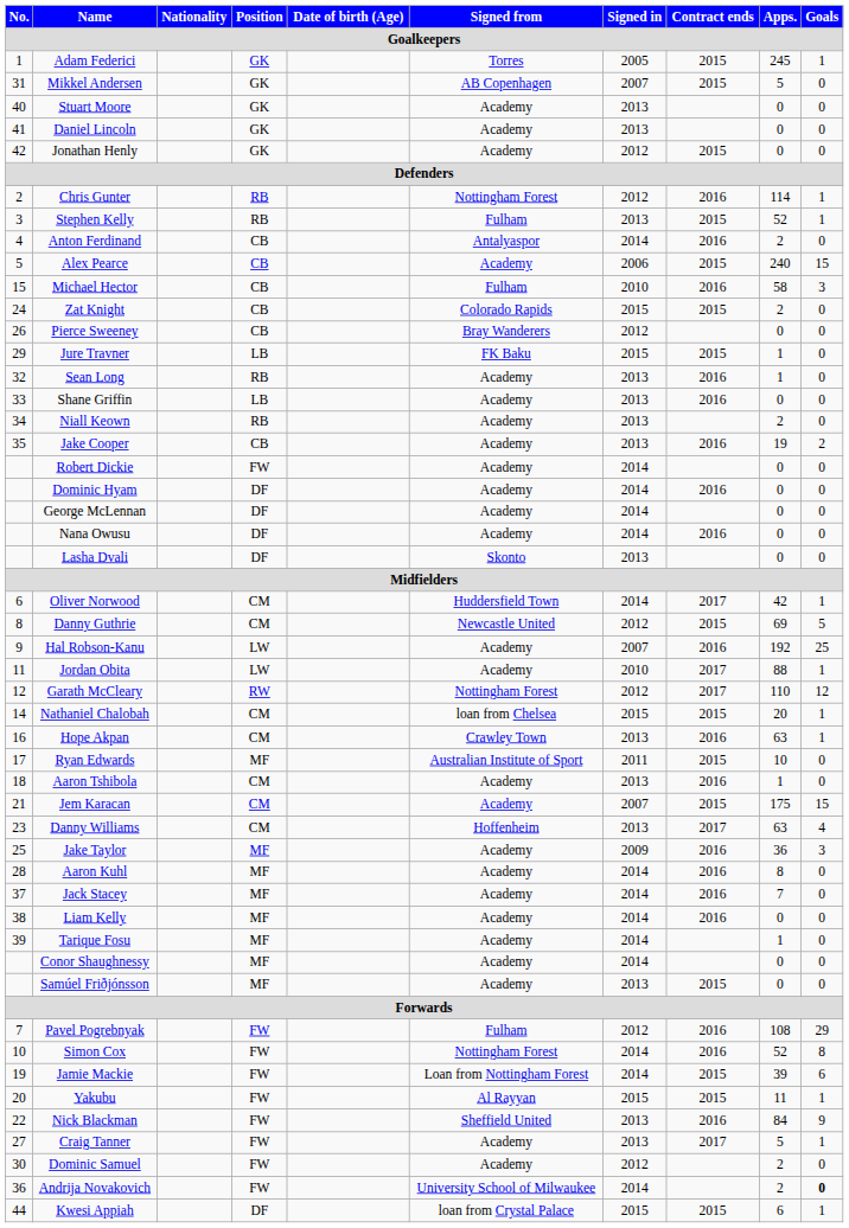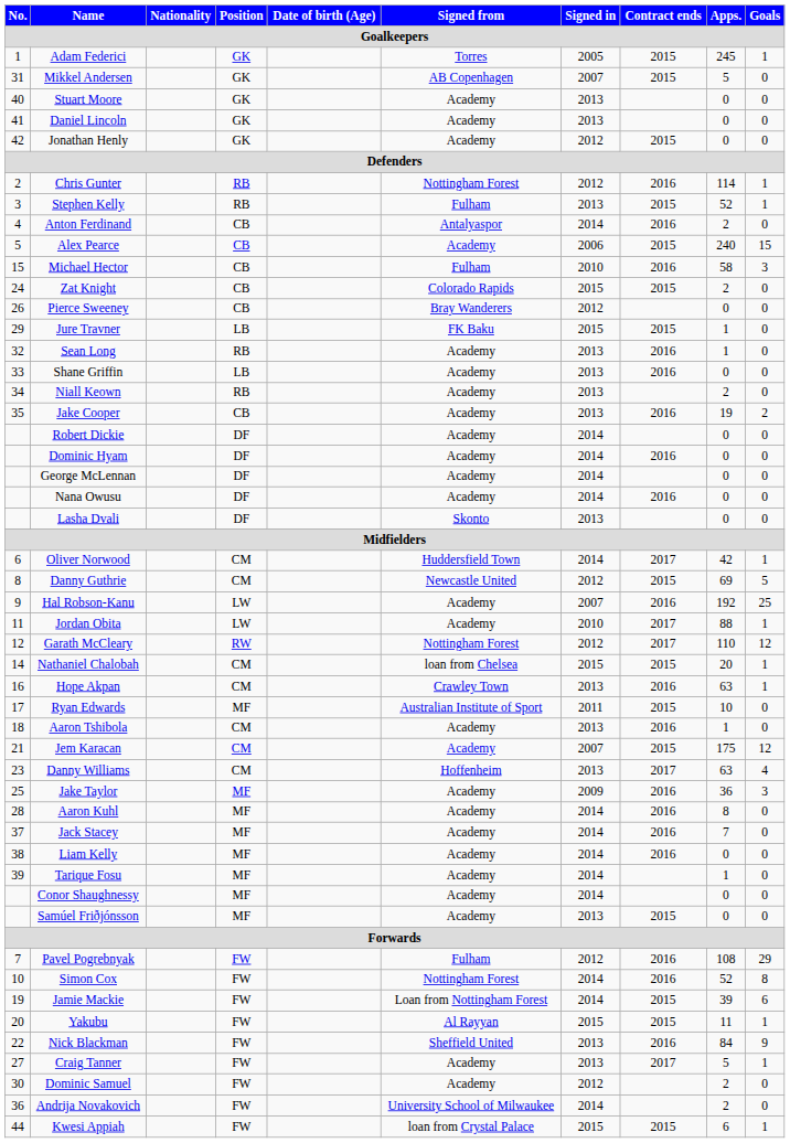 <table class="wikitable" style="text-align:center; font-size:90%; width:100%">
 <tr>
 <th style="background:#00f; color:white; text-align:center;">No.</th>
 <th style="background:#00f; color:white; text-align:center;">Name</th>
 <th style="background:#00f; color:white; text-align:center;">Nationality</th>
 <th style="background:#00f; color:white; text-align:center;">Position</th>
 <th style="background:#00f; color:white; text-align:center;">Date of birth (Age)</th>
 <th style="background:#00f; color:white; text-align:center;">Signed from</th>
 <th style="background:#00f; color:white; text-align:center;">Signed in</th>
 <th style="background:#00f; color:white; text-align:center;">Contract ends</th>
 <th style="background:#00f; color:white; text-align:center;">Apps.</th>
 <th style="background:#00f; color:white; text-align:center;">Goals</th>
 </tr>
 <tr>
 <th colspan="11"  style="background:#dcdcdc; text-align:center;">Goalkeepers</th>
 </tr>
 <tr>
 <td>1</td>
 <td><a href='#'>Adam Federici</a></td>
 <td></td>
 <td><a href='#'>GK</a></td>
 <td></td>
 <td><a href='#'>Torres</a></td>
 <td>2005</td>
 <td>2015</td>
 <td>245</td>
 <td>1</td>
 </tr>
 <tr>
 <td>31</td>
 <td><a href='#'>Mikkel Andersen</a></td>
 <td></td>
 <td>GK</td>
 <td></td>
 <td><a href='#'>AB Copenhagen</a></td>
 <td>2007</td>
 <td>2015</td>
 <td>5</td>
 <td>0</td>
 </tr>
 <tr>
 <td>40</td>
 <td><a href='#'>Stuart Moore</a></td>
 <td></td>
 <td>GK</td>
 <td></td>
 <td>Academy</td>
 <td>2013</td>
 <td></td>
 <td>0</td>
 <td>0</td>
 </tr>
 <tr>
 <td>41</td>
 <td><a href='#'>Daniel Lincoln</a></td>
 <td></td>
 <td>GK</td>
 <td></td>
 <td>Academy</td>
 <td>2013</td>
 <td></td>
 <td>0</td>
 <td>0</td>
 </tr>
 <tr>
 <td>42</td>
 <td>Jonathan Henly</td>
 <td></td>
 <td>GK</td>
 <td></td>
 <td>Academy</td>
 <td>2012</td>
 <td>2015</td>
 <td>0</td>
 <td>0</td>
 </tr>
 <tr>
 <th colspan="11"  style="background:#dcdcdc; text-align:center;">Defenders</th>
 </tr>
 <tr>
 <td>2</td>
 <td><a href='#'>Chris Gunter</a></td>
 <td></td>
 <td><a href='#'>RB</a></td>
 <td></td>
 <td><a href='#'>Nottingham Forest</a></td>
 <td>2012</td>
 <td>2016</td>
 <td>114</td>
 <td>1</td>
 </tr>
 <tr>
 <td>3</td>
 <td><a href='#'>Stephen Kelly</a></td>
 <td></td>
 <td>RB</td>
 <td></td>
 <td><a href='#'>Fulham</a></td>
 <td>2013</td>
 <td>2015</td>
 <td>52</td>
 <td>1</td>
 </tr>
 <tr>
 <td>4</td>
 <td><a href='#'>Anton Ferdinand</a></td>
 <td></td>
 <td>CB</td>
 <td></td>
 <td><a href='#'>Antalyaspor</a></td>
 <td>2014</td>
 <td>2016</td>
 <td>2</td>
 <td>0</td>
 </tr>
 <tr>
 <td>5</td>
 <td><a href='#'>Alex Pearce</a></td>
 <td></td>
 <td><a href='#'>CB</a></td>
 <td></td>
 <td><a href='#'>Academy</a></td>
 <td>2006</td>
 <td>2015</td>
 <td>240</td>
 <td>15</td>
 </tr>
 <tr>
 <td>15</td>
 <td><a href='#'>Michael Hector</a></td>
 <td></td>
 <td>CB</td>
 <td></td>
 <td><a href='#'>Fulham</a></td>
 <td>2010</td>
 <td>2016</td>
 <td>58</td>
 <td>3</td>
 </tr>
 <tr>
 <td>24</td>
 <td><a href='#'>Zat Knight</a></td>
 <td></td>
 <td>CB</td>
 <td></td>
 <td><a href='#'>Colorado Rapids</a></td>
 <td>2015</td>
 <td>2015</td>
 <td>2</td>
 <td>0</td>
 </tr>
 <tr>
 <td>26</td>
 <td><a href='#'>Pierce Sweeney</a></td>
 <td></td>
 <td>CB</td>
 <td></td>
 <td><a href='#'>Bray Wanderers</a></td>
 <td>2012</td>
 <td></td>
 <td>0</td>
 <td>0</td>
 </tr>
 <tr>
 <td>29</td>
 <td><a href='#'>Jure Travner</a></td>
 <td></td>
 <td>LB</td>
 <td></td>
 <td><a href='#'>FK Baku</a></td>
 <td>2015</td>
 <td>2015</td>
 <td>1</td>
 <td>0</td>
 </tr>
 <tr>
 <td>32</td>
 <td><a href='#'>Sean Long</a></td>
 <td></td>
 <td>RB</td>
 <td></td>
 <td>Academy</td>
 <td>2013</td>
 <td>2016</td>
 <td>1</td>
 <td>0</td>
 </tr>
 <tr>
 <td>33</td>
 <td>Shane Griffin</td>
 <td></td>
 <td>LB</td>
 <td></td>
 <td>Academy</td>
 <td>2013</td>
 <td>2016</td>
 <td>0</td>
 <td>0</td>
 </tr>
 <tr>
 <td>34</td>
 <td><a href='#'>Niall Keown</a></td>
 <td></td>
 <td>RB</td>
 <td></td>
 <td>Academy</td>
 <td>2013</td>
 <td></td>
 <td>2</td>
 <td>0</td>
 </tr>
 <tr>
 <td>35</td>
 <td><a href='#'>Jake Cooper</a></td>
 <td></td>
 <td>CB</td>
 <td></td>
 <td>Academy</td>
 <td>2013</td>
 <td>2016</td>
 <td>19</td>
 <td>2</td>
 </tr>
 <tr>
 <td></td>
 <td><a href='#'>Robert Dickie</a></td>
 <td></td>
-<td>FW</td>
+<td>DF</td>
 <td></td>
 <td>Academy</td>
 <td>2014</td>
 <td></td>
 <td>0</td>
 <td>0</td>
 </tr>
 <tr>
 <td></td>
 <td><a href='#'>Dominic Hyam</a></td>
 <td></td>
 <td>DF</td>
 <td></td>
 <td>Academy</td>
 <td>2014</td>
 <td>2016</td>
 <td>0</td>
 <td>0</td>
 </tr>
 <tr>
 <td></td>
 <td>George McLennan</td>
 <td></td>
 <td>DF</td>
 <td></td>
 <td>Academy</td>
 <td>2014</td>
 <td></td>
 <td>0</td>
 <td>0</td>
 </tr>
 <tr>
 <td></td>
 <td>Nana Owusu</td>
 <td></td>
 <td>DF</td>
 <td></td>
 <td>Academy</td>
 <td>2014</td>
 <td>2016</td>
 <td>0</td>
 <td>0</td>
 </tr>
 <tr>
 <td></td>
 <td><a href='#'>Lasha Dvali</a></td>
 <td></td>
 <td>DF</td>
 <td></td>
 <td><a href='#'>Skonto</a></td>
 <td>2013</td>
 <td></td>
 <td>0</td>
 <td>0</td>
 </tr>
 <tr>
 <th colspan="11"  style="background:#dcdcdc; text-align:center;">Midfielders</th>
 </tr>
 <tr>
 <td>6</td>
 <td><a href='#'>Oliver Norwood</a></td>
 <td></td>
 <td>CM</td>
 <td></td>
 <td><a href='#'>Huddersfield Town</a></td>
 <td>2014</td>
 <td>2017</td>
 <td>42</td>
 <td>1</td>
 </tr>
 <tr>
 <td>8</td>
 <td><a href='#'>Danny Guthrie</a></td>
 <td></td>
 <td>CM</td>
 <td></td>
 <td><a href='#'>Newcastle United</a></td>
 <td>2012</td>
 <td>2015</td>
 <td>69</td>
 <td>5</td>
 </tr>
 <tr>
 <td>9</td>
 <td><a href='#'>Hal Robson-Kanu</a></td>
 <td></td>
 <td>LW</td>
 <td></td>
 <td>Academy</td>
 <td>2007</td>
 <td>2016</td>
 <td>192</td>
 <td>25</td>
 </tr>
 <tr>
 <td>11</td>
 <td><a href='#'>Jordan Obita</a></td>
 <td></td>
 <td>LW</td>
 <td></td>
 <td>Academy</td>
 <td>2010</td>
 <td>2017</td>
 <td>88</td>
 <td>1</td>
 </tr>
 <tr>
 <td>12</td>
 <td><a href='#'>Garath McCleary</a></td>
 <td></td>
 <td><a href='#'>RW</a></td>
 <td></td>
 <td><a href='#'>Nottingham Forest</a></td>
 <td>2012</td>
 <td>2017</td>
 <td>110</td>
 <td>12</td>
 </tr>
 <tr>
 <td>14</td>
 <td><a href='#'>Nathaniel Chalobah</a></td>
 <td></td>
 <td>CM</td>
 <td></td>
 <td>loan from <a href='#'>Chelsea</a></td>
 <td>2015</td>
 <td>2015</td>
 <td>20</td>
 <td>1</td>
 </tr>
 <tr>
 <td>16</td>
 <td><a href='#'>Hope Akpan</a></td>
 <td></td>
 <td>CM</td>
 <td></td>
 <td><a href='#'>Crawley Town</a></td>
 <td>2013</td>
 <td>2016</td>
 <td>63</td>
 <td>1</td>
 </tr>
 <tr>
 <td>17</td>
 <td><a href='#'>Ryan Edwards</a></td>
 <td></td>
 <td>MF</td>
 <td></td>
 <td><a href='#'>Australian Institute of Sport</a></td>
 <td>2011</td>
 <td>2015</td>
 <td>10</td>
 <td>0</td>
 </tr>
 <tr>
 <td>18</td>
 <td><a href='#'>Aaron Tshibola</a></td>
 <td></td>
 <td>CM</td>
 <td></td>
 <td>Academy</td>
 <td>2013</td>
 <td>2016</td>
 <td>1</td>
 <td>0</td>
 </tr>
 <tr>
 <td>21</td>
 <td><a href='#'>Jem Karacan</a></td>
 <td></td>
 <td><a href='#'>CM</a></td>
 <td></td>
 <td><a href='#'>Academy</a></td>
 <td>2007</td>
 <td>2015</td>
 <td>175</td>
-<td>15</td>
+<td>12</td>
 </tr>
 <tr>
 <td>23</td>
 <td><a href='#'>Danny Williams</a></td>
 <td></td>
 <td>CM</td>
 <td></td>
 <td><a href='#'>Hoffenheim</a></td>
 <td>2013</td>
 <td>2017</td>
 <td>63</td>
 <td>4</td>
 </tr>
 <tr>
 <td>25</td>
 <td><a href='#'>Jake Taylor</a></td>
 <td></td>
 <td><a href='#'>MF</a></td>
 <td></td>
 <td>Academy</td>
 <td>2009</td>
 <td>2016</td>
 <td>36</td>
 <td>3</td>
 </tr>
 <tr>
 <td>28</td>
 <td><a href='#'>Aaron Kuhl</a></td>
 <td></td>
 <td>MF</td>
 <td></td>
 <td>Academy</td>
 <td>2014</td>
 <td>2016</td>
 <td>8</td>
 <td>0</td>
 </tr>
 <tr>
 <td>37</td>
 <td><a href='#'>Jack Stacey</a></td>
 <td></td>
 <td>MF</td>
 <td></td>
 <td>Academy</td>
 <td>2014</td>
 <td>2016</td>
 <td>7</td>
 <td>0</td>
 </tr>
 <tr>
 <td>38</td>
 <td><a href='#'>Liam Kelly</a></td>
 <td></td>
 <td>MF</td>
 <td></td>
 <td>Academy</td>
 <td>2014</td>
 <td>2016</td>
 <td>0</td>
 <td>0</td>
 </tr>
 <tr>
 <td>39</td>
 <td><a href='#'>Tarique Fosu</a></td>
 <td></td>
 <td>MF</td>
 <td></td>
 <td>Academy</td>
 <td>2014</td>
 <td></td>
 <td>1</td>
 <td>0</td>
 </tr>
 <tr>
 <td></td>
 <td><a href='#'>Conor Shaughnessy</a></td>
 <td></td>
 <td>MF</td>
 <td></td>
 <td>Academy</td>
 <td>2014</td>
 <td></td>
 <td>0</td>
 <td>0</td>
 </tr>
 <tr>
 <td></td>
 <td><a href='#'>Samúel Friðjónsson</a></td>
 <td></td>
 <td>MF</td>
 <td></td>
 <td>Academy</td>
 <td>2013</td>
 <td>2015</td>
 <td>0</td>
 <td>0</td>
 </tr>
 <tr>
 <th colspan="11"  style="background:#dcdcdc; text-align:center;">Forwards</th>
 </tr>
 <tr>
 <td>7</td>
 <td><a href='#'>Pavel Pogrebnyak</a></td>
 <td></td>
 <td><a href='#'>FW</a></td>
 <td></td>
 <td><a href='#'>Fulham</a></td>
 <td>2012</td>
 <td>2016</td>
 <td>108</td>
 <td>29</td>
 </tr>
 <tr>
 <td>10</td>
 <td><a href='#'>Simon Cox</a></td>
 <td></td>
 <td>FW</td>
 <td></td>
 <td><a href='#'>Nottingham Forest</a></td>
 <td>2014</td>
 <td>2016</td>
 <td>52</td>
 <td>8</td>
 </tr>
 <tr>
 <td>19</td>
 <td><a href='#'>Jamie Mackie</a></td>
 <td></td>
 <td>FW</td>
 <td></td>
 <td>Loan from <a href='#'>Nottingham Forest</a></td>
 <td>2014</td>
 <td>2015</td>
 <td>39</td>
 <td>6</td>
 </tr>
 <tr>
 <td>20</td>
 <td><a href='#'>Yakubu</a></td>
 <td></td>
 <td>FW</td>
 <td></td>
 <td><a href='#'>Al Rayyan</a></td>
 <td>2015</td>
 <td>2015</td>
 <td>11</td>
 <td>1</td>
 </tr>
 <tr>
 <td>22</td>
 <td><a href='#'>Nick Blackman</a></td>
 <td></td>
 <td>FW</td>
 <td></td>
 <td><a href='#'>Sheffield United</a></td>
 <td>2013</td>
 <td>2016</td>
 <td>84</td>
 <td>9</td>
 </tr>
 <tr>
 <td>27</td>
 <td><a href='#'>Craig Tanner</a></td>
 <td></td>
 <td>FW</td>
 <td></td>
 <td>Academy</td>
 <td>2013</td>
 <td>2017</td>
 <td>5</td>
 <td>1</td>
 </tr>
 <tr>
 <td>30</td>
 <td><a href='#'>Dominic Samuel</a></td>
 <td></td>
 <td>FW</td>
 <td></td>
 <td>Academy</td>
 <td>2012</td>
 <td></td>
 <td>2</td>
 <td>0</td>
 </tr>
 <tr>
 <td>36</td>
 <td><a href='#'>Andrija Novakovich</a></td>
 <td></td>
 <td>FW</td>
 <td></td>
 <td><a href='#'>University School of Milwaukee</a></td>
 <td>2014</td>
 <td></td>
 <td>2</td>
-<td><strong>0</strong></td>
+<td>0</td>
 </tr>
 <tr>
 <td>44</td>
 <td><a href='#'>Kwesi Appiah</a></td>
 <td></td>
-<td>DF</td>
+<td>FW</td>
 <td></td>
 <td>loan from <a href='#'>Crystal Palace</a></td>
 <td>2015</td>
 <td>2015</td>
 <td>6</td>
 <td>1</td>
 </tr>
 </table>
